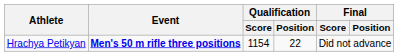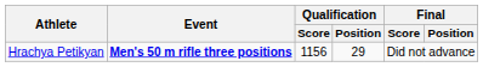 <table class=wikitable style="font-size:90%">
 <tr>
 <th rowspan="2">Athlete</th>
 <th rowspan="2">Event</th>
 <th colspan="2">Qualification</th>
 <th colspan="2">Final</th>
 </tr>
 <tr style="font-size:95%">
 <th>Score</th>
 <th>Position</th>
 <th>Score</th>
 <th>Position</th>
 </tr>
 <tr align=center>
 <td align=left><a href='#'>Hrachya Petikyan</a></td>
 <td align=left><strong><a href='#'>Men's 50 m rifle three positions</a></strong></td>
-<td>1154</td>
-<td>22</td>
+<td>1156</td>
+<td>29</td>
 <td colspan=2>Did not advance</td>
 </tr>
 </table>
